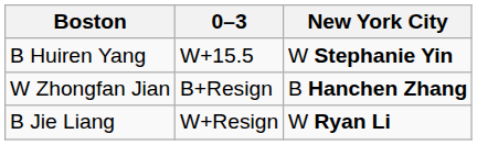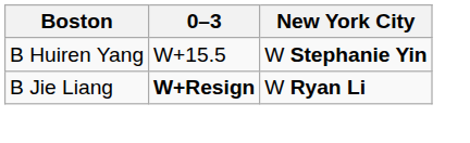 <table class="wikitable">
 <tr>
 <th>Boston</th>
 <th>0–3</th>
 <th>New York City</th>
 </tr>
 <tr>
 <td>B Huiren Yang</td>
 <td>W+15.5</td>
 <td>W <strong>Stephanie Yin</strong></td>
 </tr>
 <tr>
-<td>W Zhongfan Jian</td>
-<td>B+Resign</td>
-<td>B <strong>Hanchen Zhang</strong></td>
-</tr>
-<tr>
 <td>B Jie Liang</td>
-<td>W+Resign</td>
+<td><strong>W+Resign</strong></td>
 <td>W <strong>Ryan Li</strong></td>
 </tr>
 </table>
